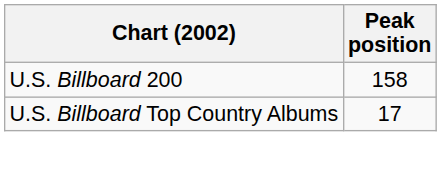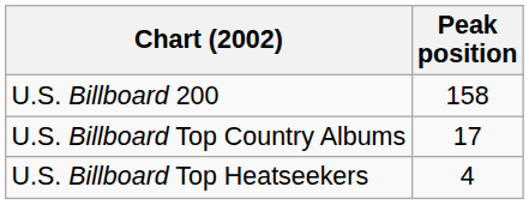 <table class="wikitable">
 <tr>
 <th>Chart (2002)</th>
 <th>Peak<br>position</th>
 </tr>
 <tr>
 <td>U.S. <em>Billboard</em> 200</td>
 <td align="center">158</td>
 </tr>
 <tr>
 <td>U.S. <em>Billboard</em> Top Country Albums</td>
 <td align="center">17</td>
 </tr>
+<tr>
+<td>U.S. <em>Billboard</em> Top Heatseekers</td>
+<td align="center">4</td>
+</tr>
 </table>
